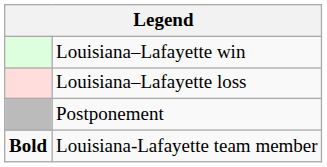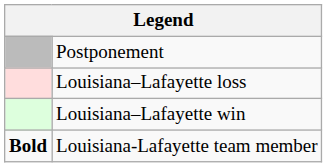 <table class="wikitable" style="font-size:90%">
 <tr>
 <th colspan="2">Legend</th>
+</tr>
+<tr>
+<td style="background:#bbb;"> </td>
+<td>Postponement</td>
+</tr>
+<tr>
+<td style="background:#fdd;"> </td>
+<td>Louisiana–Lafayette loss</td>
 </tr>
 <tr>
 <td style="background:#dfd;"> </td>
 <td>Louisiana–Lafayette win</td>
 </tr>
 <tr>
-<td style="background:#fdd;"> </td>
-<td>Louisiana–Lafayette loss</td>
-</tr>
-<tr>
-<td style="background:#bbb;"> </td>
-<td>Postponement</td>
-</tr>
-<tr>
 <td><strong>Bold</strong></td>
 <td>Louisiana-Lafayette team member</td>
 </tr>
 </table>
